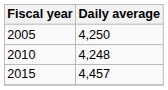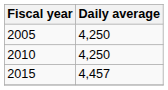 <table class="wikitable">
 <tr>
 <th>Fiscal year</th>
 <th>Daily average</th>
 </tr>
 <tr>
 <td>2005</td>
 <td>4,250</td>
 </tr>
 <tr>
 <td>2010</td>
-<td>4,248</td>
+<td>4,250</td>
 </tr>
 <tr>
 <td>2015</td>
 <td>4,457</td>
 </tr>
 <tr>
 </tr>
 </table>
